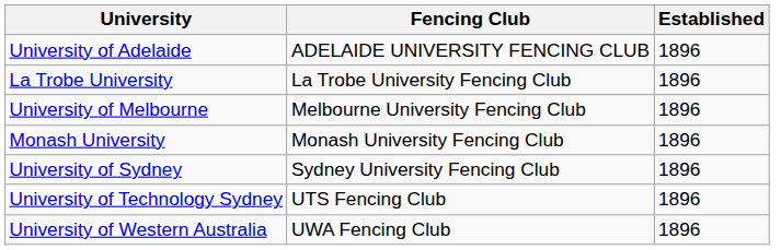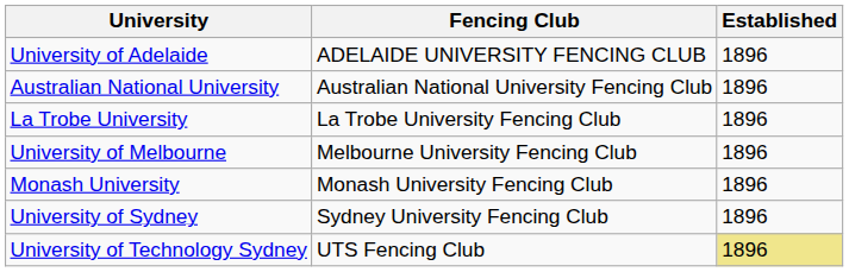 <table class="wikitable sortable">
 <tr>
 <th>University</th>
 <th>Fencing Club</th>
 <th>Established</th>
 </tr>
 <tr>
 <td><a href='#'>University of Adelaide</a></td>
 <td>ADELAIDE UNIVERSITY FENCING CLUB</td>
+<td>1896</td>
+</tr>
+<tr>
+<td><a href='#'>Australian National University</a></td>
+<td>Australian National University Fencing Club</td>
 <td>1896</td>
 </tr>
 <tr>
 <td><a href='#'>La Trobe University</a></td>
 <td>La Trobe University Fencing Club</td>
 <td>1896</td>
 </tr>
 <tr>
 <td><a href='#'>University of Melbourne</a></td>
 <td>Melbourne University Fencing Club</td>
 <td>1896</td>
 </tr>
 <tr>
 <td><a href='#'>Monash University</a></td>
 <td>Monash University Fencing Club</td>
 <td>1896</td>
 </tr>
 <tr>
 <td><a href='#'>University of Sydney</a></td>
 <td>Sydney University Fencing Club</td>
 <td>1896</td>
 </tr>
 <tr>
 <td><a href='#'>University of Technology Sydney</a></td>
 <td>UTS Fencing Club</td>
-<td>1896</td>
-</tr>
-<tr>
-<td><a href='#'>University of Western Australia</a></td>
-<td>UWA Fencing Club</td>
-<td>1896</td>
+<td style="background: khaki;">1896</td>
 </tr>
 </table>
